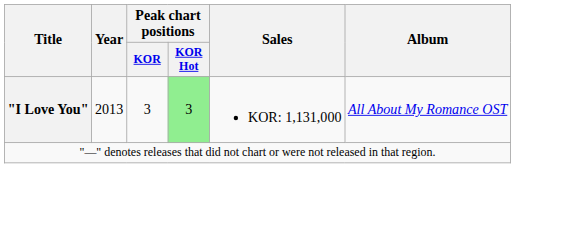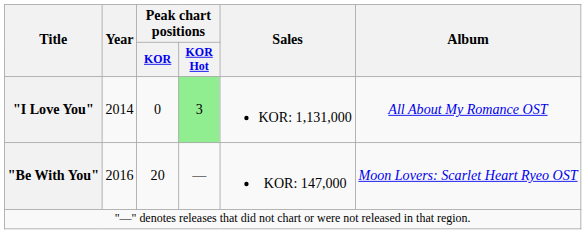 <table class="wikitable plainrowheaders" style="text-align:center;">
 <tr>
 <th scope="col" rowspan="2">Title</th>
 <th scope="col" rowspan="2">Year</th>
 <th scope="col" colspan="2">Peak chart<br>positions</th>
 <th scope="col" rowspan="2">Sales</th>
 <th scope="col" rowspan="2">Album</th>
 </tr>
 <tr>
 <th scope="col" style="width:3em;font-size:85%;"><a href='#'>KOR</a><br></th>
 <th scope="col" style="width:3em;font-size:85%;"><a href='#'>KOR<br>Hot</a><br></th>
 </tr>
 <tr>
 <th scope="row">"I Love You"</th>
-<td>2013</td>
-<td>3</td>
+<td>2014</td>
+<td>0</td>
 <td style="background: lightgreen;">3</td>
 <td><br><ul><li>KOR: 1,131,000</li></ul></td>
 <td><em><a href='#'>All About My Romance OST</a></em></td>
 </tr>
 <tr>
+<th scope="row">"Be With You"</th>
+<td>2016</td>
+<td>20</td>
+<td>—</td>
+<td><br><ul><li>KOR: 147,000</li></ul></td>
+<td><em><a href='#'>Moon Lovers: Scarlet Heart Ryeo OST</a></em></td>
+</tr>
+<tr>
 <td colspan="6" style="font-size:85%">"—" denotes releases that did not chart or were not released in that region.</td>
 </tr>
 </table>
